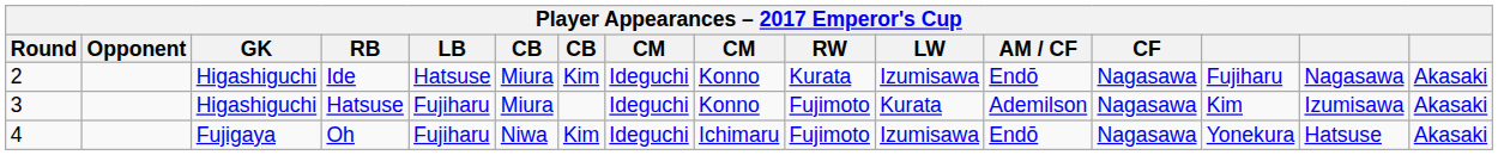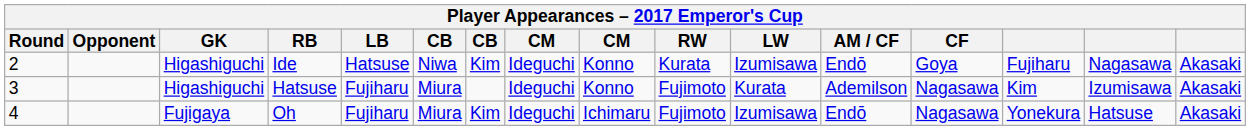 <table class="wikitable"  style="text-align:left; line-height:90%; font-size:90%; width:60%;">
 <tr>
 <th colspan=16>Player Appearances – <a href='#'>2017 Emperor's Cup</a></th>
 </tr>
 <tr>
 <th style="width:5%;">Round</th>
 <th style="width:20%;">Opponent</th>
 <th style="width:5%;">GK</th>
 <th style="width:5%;">RB</th>
 <th style="width:5%;">LB</th>
 <th style="width:5%;">CB</th>
 <th style="width:5%;">CB</th>
 <th style="width:5%;">CM</th>
 <th style="width:5%;">CM</th>
 <th style="width:5%;">RW</th>
 <th style="width:5%;">LW</th>
 <th style="width:5%;">AM / CF</th>
 <th style="width:5%;">CF</th>
 <th style="width:5%;"></th>
 <th style="width:5%;"></th>
 <th style="width:5%;"></th>
 </tr>
 <tr>
 <td align=centre>2</td>
 <td align=left></td>
 <td><a href='#'>Higashiguchi</a></td>
 <td><a href='#'>Ide</a></td>
 <td><a href='#'>Hatsuse</a></td>
-<td><a href='#'>Miura</a></td>
+<td><a href='#'>Niwa</a></td>
 <td><a href='#'>Kim</a></td>
 <td><a href='#'>Ideguchi</a></td>
 <td><a href='#'>Konno</a></td>
 <td><a href='#'>Kurata</a></td>
 <td><a href='#'>Izumisawa</a></td>
 <td><a href='#'>Endō</a></td>
-<td><a href='#'>Nagasawa</a></td>
+<td><a href='#'>Goya</a></td>
 <td><a href='#'>Fujiharu</a></td>
 <td><a href='#'>Nagasawa</a></td>
 <td><a href='#'>Akasaki</a></td>
 </tr>
 <tr>
 <td align=centre>3</td>
 <td align=left></td>
 <td><a href='#'>Higashiguchi</a></td>
 <td><a href='#'>Hatsuse</a></td>
 <td><a href='#'>Fujiharu</a></td>
 <td><a href='#'>Miura</a></td>
 <td></td>
 <td><a href='#'>Ideguchi</a></td>
 <td><a href='#'>Konno</a></td>
 <td><a href='#'>Fujimoto</a></td>
 <td><a href='#'>Kurata</a></td>
 <td><a href='#'>Ademilson</a></td>
 <td><a href='#'>Nagasawa</a></td>
 <td><a href='#'>Kim</a></td>
 <td><a href='#'>Izumisawa</a></td>
 <td><a href='#'>Akasaki</a></td>
 </tr>
 <tr>
 <td align=centre>4</td>
 <td align=left></td>
 <td><a href='#'>Fujigaya</a></td>
 <td><a href='#'>Oh</a></td>
 <td><a href='#'>Fujiharu</a></td>
-<td><a href='#'>Niwa</a></td>
+<td><a href='#'>Miura</a></td>
 <td><a href='#'>Kim</a></td>
 <td><a href='#'>Ideguchi</a></td>
 <td><a href='#'>Ichimaru</a></td>
 <td><a href='#'>Fujimoto</a></td>
 <td><a href='#'>Izumisawa</a></td>
 <td><a href='#'>Endō</a></td>
 <td><a href='#'>Nagasawa</a></td>
 <td><a href='#'>Yonekura</a></td>
 <td><a href='#'>Hatsuse</a></td>
 <td><a href='#'>Akasaki</a></td>
 </tr>
 </table>
